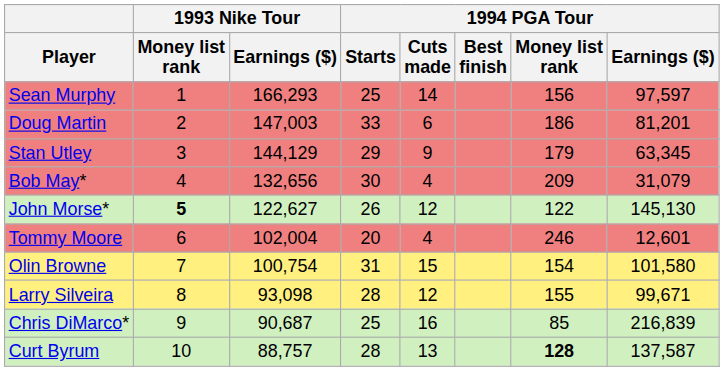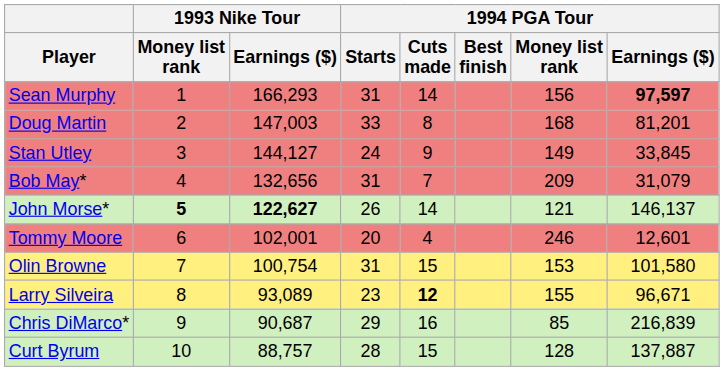 <table class="wikitable sortable" style="text-align:center">
 <tr>
 <th></th>
 <th colspan=2>1993 Nike Tour</th>
 <th colspan=6>1994 PGA Tour</th>
 </tr>
 <tr>
 <th>Player</th>
 <th>Money list<br>rank</th>
 <th>Earnings ($)</th>
 <th>Starts</th>
 <th>Cuts<br>made</th>
 <th>Best<br>finish</th>
 <th>Money list<br>rank</th>
 <th>Earnings ($)</th>
 </tr>
 <tr style="background:#F08080;">
 <td align=left> <a href='#'>Sean Murphy</a></td>
 <td>1</td>
 <td>166,293</td>
-<td>25</td>
+<td>31</td>
 <td>14</td>
 <td></td>
 <td>156</td>
-<td>97,597</td>
+<td><strong>97,597</strong></td>
 </tr>
 <tr style="background:#F08080;">
 <td align=left> <a href='#'>Doug Martin</a></td>
 <td>2</td>
 <td>147,003</td>
 <td>33</td>
-<td>6</td>
+<td>8</td>
 <td></td>
-<td>186</td>
+<td>168</td>
 <td>81,201</td>
 </tr>
 <tr style="background:#F08080;">
 <td align=left> <a href='#'>Stan Utley</a></td>
 <td>3</td>
-<td>144,129</td>
-<td>29</td>
+<td>144,127</td>
+<td>24</td>
 <td>9</td>
 <td></td>
-<td>179</td>
-<td>63,345</td>
+<td>149</td>
+<td>33,845</td>
 </tr>
 <tr style="background:#F08080;">
 <td align=left> <a href='#'>Bob May</a>*</td>
 <td>4</td>
 <td>132,656</td>
-<td>30</td>
-<td>4</td>
+<td>31</td>
+<td>7</td>
 <td></td>
 <td>209</td>
 <td>31,079</td>
 </tr>
 <tr style="background:#D0F0C0;">
 <td align=left> <a href='#'>John Morse</a>*</td>
 <td><strong>5</strong></td>
-<td>122,627</td>
+<td><strong>122,627</strong></td>
 <td>26</td>
-<td>12</td>
+<td>14</td>
 <td></td>
-<td>122</td>
-<td>145,130</td>
+<td>121</td>
+<td>146,137</td>
 </tr>
 <tr style="background:#F08080;">
 <td align=left> <a href='#'>Tommy Moore</a></td>
 <td>6</td>
-<td>102,004</td>
+<td>102,001</td>
 <td>20</td>
 <td>4</td>
 <td></td>
 <td>246</td>
 <td>12,601</td>
 </tr>
 <tr style="background:#FFF080;">
 <td align=left> <a href='#'>Olin Browne</a></td>
 <td>7</td>
 <td>100,754</td>
 <td>31</td>
 <td>15</td>
 <td></td>
-<td>154</td>
+<td>153</td>
 <td>101,580</td>
 </tr>
 <tr style="background:#FFF080;">
 <td align=left> <a href='#'>Larry Silveira</a></td>
 <td>8</td>
-<td>93,098</td>
-<td>28</td>
-<td>12</td>
+<td>93,089</td>
+<td>23</td>
+<td><strong>12</strong></td>
 <td></td>
 <td>155</td>
-<td>99,671</td>
+<td>96,671</td>
 </tr>
 <tr style="background:#D0F0C0;">
 <td align=left> <a href='#'>Chris DiMarco</a>*</td>
 <td>9</td>
 <td>90,687</td>
-<td>25</td>
+<td>29</td>
 <td>16</td>
 <td></td>
 <td>85</td>
 <td>216,839</td>
 </tr>
 <tr style="background:#D0F0C0;">
 <td align=left> <a href='#'>Curt Byrum</a></td>
 <td>10</td>
 <td>88,757</td>
 <td>28</td>
-<td>13</td>
+<td>15</td>
 <td></td>
-<td><strong>128</strong></td>
-<td>137,587</td>
+<td>128</td>
+<td>137,887</td>
 </tr>
 </table>
